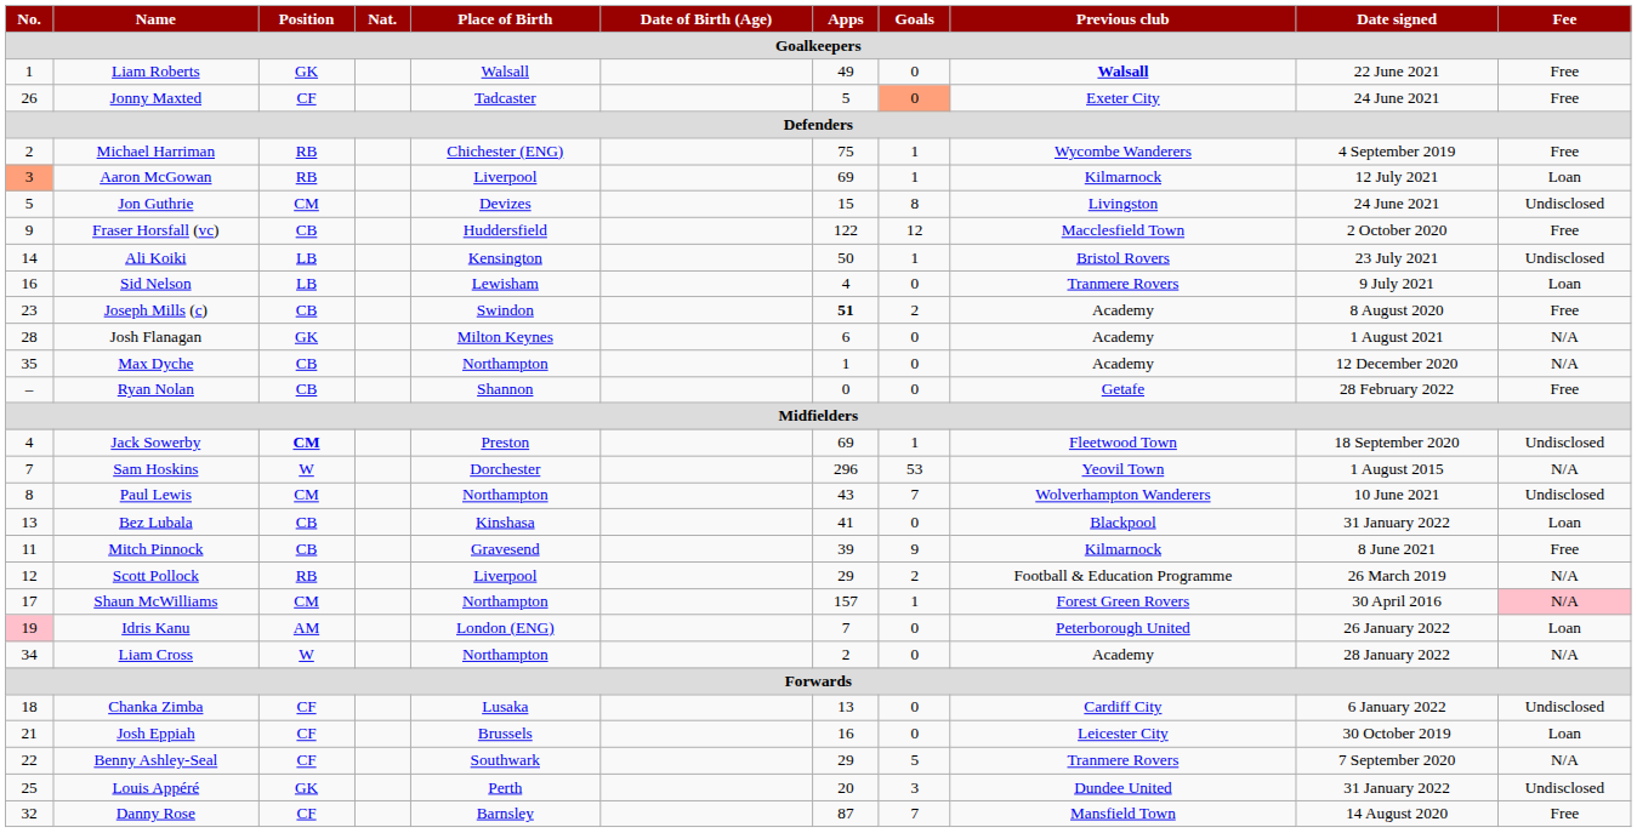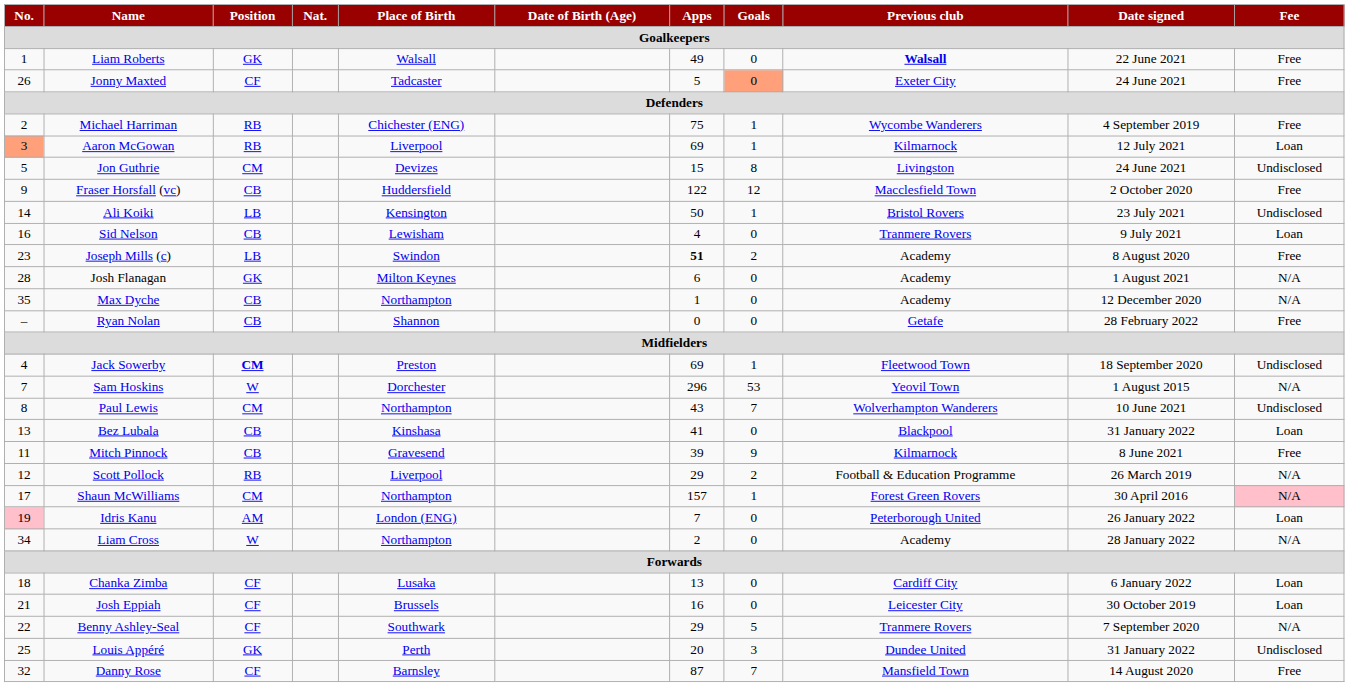 <table class="wikitable" style="text-align:center; font-size:90%; width:92%;">
 <tr>
 <th style="background:#900; color:#FFF; text-align:center;">No.</th>
 <th style="background:#900; color:#FFF; text-align:center;">Name</th>
 <th style="background:#900; color:#FFF; text-align:center;">Position</th>
 <th style="background:#900; color:#FFF; text-align:center;">Nat.</th>
 <th style="background:#900; color:#FFF; text-align:center;">Place of Birth</th>
 <th style="background:#900; color:#FFF; text-align:center;">Date of Birth (Age)</th>
 <th style="background:#900; color:#FFF; text-align:center;">Apps</th>
 <th style="background:#900; color:#FFF; text-align:center;">Goals</th>
 <th style="background:#900; color:#FFF; text-align:center;">Previous club</th>
 <th style="background:#900; color:#FFF; text-align:center;">Date signed</th>
 <th style="background:#900; color:#FFF; text-align:center;">Fee</th>
 </tr>
 <tr>
 <th colspan="14" style="background:#dcdcdc; text-align:center;">Goalkeepers</th>
 </tr>
 <tr>
 <td>1</td>
 <td><a href='#'>Liam Roberts</a></td>
 <td><a href='#'>GK</a></td>
 <td></td>
 <td><a href='#'>Walsall</a></td>
 <td></td>
 <td>49</td>
 <td>0</td>
 <td><strong><a href='#'>Walsall</a></strong></td>
 <td>22 June 2021</td>
 <td>Free</td>
 </tr>
 <tr>
 <td>26</td>
 <td><a href='#'>Jonny Maxted</a></td>
 <td><a href='#'>CF</a></td>
 <td></td>
 <td><a href='#'>Tadcaster</a></td>
 <td></td>
 <td>5</td>
 <td style="background: lightsalmon;">0</td>
 <td><a href='#'>Exeter City</a></td>
 <td>24 June 2021</td>
 <td>Free</td>
 </tr>
 <tr>
 <th colspan="14" style="background:#dcdcdc; text-align:center;">Defenders</th>
 </tr>
 <tr>
 <td>2</td>
 <td><a href='#'>Michael Harriman</a></td>
 <td><a href='#'>RB</a></td>
 <td></td>
 <td><a href='#'>Chichester (ENG)</a></td>
 <td></td>
 <td>75</td>
 <td>1</td>
 <td><a href='#'>Wycombe Wanderers</a></td>
 <td>4 September 2019</td>
 <td>Free</td>
 </tr>
 <tr>
 <td style="background: lightsalmon;">3</td>
 <td><a href='#'>Aaron McGowan</a></td>
 <td><a href='#'>RB</a></td>
 <td></td>
 <td><a href='#'>Liverpool</a></td>
 <td></td>
 <td>69</td>
 <td>1</td>
 <td><a href='#'>Kilmarnock</a></td>
 <td>12 July 2021</td>
 <td>Loan</td>
 </tr>
 <tr>
 <td>5</td>
 <td><a href='#'>Jon Guthrie</a></td>
 <td><a href='#'>CM</a></td>
 <td></td>
 <td><a href='#'>Devizes</a></td>
 <td></td>
 <td>15</td>
 <td>8</td>
 <td><a href='#'>Livingston</a></td>
 <td>24 June 2021</td>
 <td>Undisclosed</td>
 </tr>
 <tr>
 <td>9</td>
 <td><a href='#'>Fraser Horsfall</a> (<a href='#'>vc</a>)</td>
 <td><a href='#'>CB</a></td>
 <td></td>
 <td><a href='#'>Huddersfield</a></td>
 <td></td>
 <td>122</td>
 <td>12</td>
 <td><a href='#'>Macclesfield Town</a></td>
 <td>2 October 2020</td>
 <td>Free</td>
 </tr>
 <tr>
 <td>14</td>
 <td><a href='#'>Ali Koiki</a></td>
 <td><a href='#'>LB</a></td>
 <td></td>
 <td><a href='#'>Kensington</a></td>
 <td></td>
 <td>50</td>
 <td>1</td>
 <td><a href='#'>Bristol Rovers</a></td>
 <td>23 July 2021</td>
 <td>Undisclosed</td>
 </tr>
 <tr>
 <td>16</td>
 <td><a href='#'>Sid Nelson</a></td>
-<td><a href='#'>LB</a></td>
+<td><a href='#'>CB</a></td>
 <td></td>
 <td><a href='#'>Lewisham</a></td>
 <td></td>
 <td>4</td>
 <td>0</td>
 <td><a href='#'>Tranmere Rovers</a></td>
 <td>9 July 2021</td>
 <td>Loan</td>
 </tr>
 <tr>
 <td>23</td>
 <td><a href='#'>Joseph Mills</a> (<a href='#'>c</a>)</td>
-<td><a href='#'>CB</a></td>
+<td><a href='#'>LB</a></td>
 <td></td>
 <td><a href='#'>Swindon</a></td>
 <td></td>
 <td><strong>51</strong></td>
 <td>2</td>
 <td>Academy</td>
 <td>8 August 2020</td>
 <td>Free</td>
 </tr>
 <tr>
 <td>28</td>
 <td>Josh Flanagan</td>
 <td><a href='#'>GK</a></td>
 <td></td>
 <td><a href='#'>Milton Keynes</a></td>
 <td></td>
 <td>6</td>
 <td>0</td>
 <td>Academy</td>
 <td>1 August 2021</td>
 <td>N/A</td>
 </tr>
 <tr>
 <td>35</td>
 <td><a href='#'>Max Dyche</a></td>
 <td><a href='#'>CB</a></td>
 <td></td>
 <td><a href='#'>Northampton</a></td>
 <td></td>
 <td>1</td>
 <td>0</td>
 <td>Academy</td>
 <td>12 December 2020</td>
 <td>N/A</td>
 </tr>
 <tr>
 <td>–</td>
 <td><a href='#'>Ryan Nolan</a></td>
 <td><a href='#'>CB</a></td>
 <td></td>
 <td><a href='#'>Shannon</a></td>
 <td></td>
 <td>0</td>
 <td>0</td>
 <td><a href='#'>Getafe</a></td>
 <td>28 February 2022</td>
 <td>Free</td>
 </tr>
 <tr>
 <th colspan="14" style="background:#dcdcdc; text-align:center;">Midfielders</th>
 </tr>
 <tr>
 <td>4</td>
 <td><a href='#'>Jack Sowerby</a></td>
 <td><strong><a href='#'>CM</a></strong></td>
 <td></td>
 <td><a href='#'>Preston</a></td>
 <td></td>
 <td>69</td>
 <td>1</td>
 <td><a href='#'>Fleetwood Town</a></td>
 <td>18 September 2020</td>
 <td>Undisclosed</td>
 </tr>
 <tr>
 <td>7</td>
 <td><a href='#'>Sam Hoskins</a></td>
 <td><a href='#'>W</a></td>
 <td></td>
 <td><a href='#'>Dorchester</a></td>
 <td></td>
 <td>296</td>
 <td>53</td>
 <td><a href='#'>Yeovil Town</a></td>
 <td>1 August 2015</td>
 <td>N/A</td>
 </tr>
 <tr>
 <td>8</td>
 <td><a href='#'>Paul Lewis</a></td>
 <td><a href='#'>CM</a></td>
 <td></td>
 <td><a href='#'>Northampton</a></td>
 <td></td>
 <td>43</td>
 <td>7</td>
 <td><a href='#'>Wolverhampton Wanderers</a></td>
 <td>10 June 2021</td>
 <td>Undisclosed</td>
 </tr>
 <tr>
 <td>13</td>
 <td><a href='#'>Bez Lubala</a></td>
 <td><a href='#'>CB</a></td>
 <td></td>
 <td><a href='#'>Kinshasa</a></td>
 <td></td>
 <td>41</td>
 <td>0</td>
 <td><a href='#'>Blackpool</a></td>
 <td>31 January 2022</td>
 <td>Loan</td>
 </tr>
 <tr>
 <td>11</td>
 <td><a href='#'>Mitch Pinnock</a></td>
 <td><a href='#'>CB</a></td>
 <td></td>
 <td><a href='#'>Gravesend</a></td>
 <td></td>
 <td>39</td>
 <td>9</td>
 <td><a href='#'>Kilmarnock</a></td>
 <td>8 June 2021</td>
 <td>Free</td>
 </tr>
 <tr>
 <td>12</td>
 <td><a href='#'>Scott Pollock</a></td>
 <td><a href='#'>RB</a></td>
 <td></td>
 <td><a href='#'>Liverpool</a></td>
 <td></td>
 <td>29</td>
 <td>2</td>
 <td>Football & Education Programme</td>
 <td>26 March 2019</td>
 <td>N/A</td>
 </tr>
 <tr>
 <td>17</td>
 <td><a href='#'>Shaun McWilliams</a></td>
 <td><a href='#'>CM</a></td>
 <td></td>
 <td><a href='#'>Northampton</a></td>
 <td></td>
 <td>157</td>
 <td>1</td>
 <td><a href='#'>Forest Green Rovers</a></td>
 <td>30 April 2016</td>
 <td style="background: pink;">N/A</td>
 </tr>
 <tr>
 <td style="background: pink;">19</td>
 <td><a href='#'>Idris Kanu</a></td>
 <td><a href='#'>AM</a></td>
 <td></td>
 <td><a href='#'>London (ENG)</a></td>
 <td></td>
 <td>7</td>
 <td>0</td>
 <td><a href='#'>Peterborough United</a></td>
 <td>26 January 2022</td>
 <td>Loan</td>
 </tr>
 <tr>
 <td>34</td>
 <td><a href='#'>Liam Cross</a></td>
 <td><a href='#'>W</a></td>
 <td></td>
 <td><a href='#'>Northampton</a></td>
 <td></td>
 <td>2</td>
 <td>0</td>
 <td>Academy</td>
 <td>28 January 2022</td>
 <td>N/A</td>
 </tr>
 <tr>
 <th colspan="14" style="background:#dcdcdc; text-align:center;">Forwards</th>
 </tr>
 <tr>
 <td>18</td>
 <td><a href='#'>Chanka Zimba</a></td>
 <td><a href='#'>CF</a></td>
 <td></td>
 <td><a href='#'>Lusaka</a></td>
 <td></td>
 <td>13</td>
 <td>0</td>
 <td><a href='#'>Cardiff City</a></td>
 <td>6 January 2022</td>
-<td>Undisclosed</td>
+<td>Loan</td>
 </tr>
 <tr>
 <td>21</td>
 <td><a href='#'>Josh Eppiah</a></td>
 <td><a href='#'>CF</a></td>
 <td></td>
 <td><a href='#'>Brussels</a></td>
 <td></td>
 <td>16</td>
 <td>0</td>
 <td><a href='#'>Leicester City</a></td>
 <td>30 October 2019</td>
 <td>Loan</td>
 </tr>
 <tr>
 <td>22</td>
 <td><a href='#'>Benny Ashley-Seal</a></td>
 <td><a href='#'>CF</a></td>
 <td></td>
 <td><a href='#'>Southwark</a></td>
 <td></td>
 <td>29</td>
 <td>5</td>
 <td><a href='#'>Tranmere Rovers</a></td>
 <td>7 September 2020</td>
 <td>N/A</td>
 </tr>
 <tr>
 <td>25</td>
 <td><a href='#'>Louis Appéré</a></td>
 <td><a href='#'>GK</a></td>
 <td></td>
 <td><a href='#'>Perth</a></td>
 <td></td>
 <td>20</td>
 <td>3</td>
 <td><a href='#'>Dundee United</a></td>
 <td>31 January 2022</td>
 <td>Undisclosed</td>
 </tr>
 <tr>
 <td>32</td>
 <td><a href='#'>Danny Rose</a></td>
 <td><a href='#'>CF</a></td>
 <td></td>
 <td><a href='#'>Barnsley</a></td>
 <td></td>
 <td>87</td>
 <td>7</td>
 <td><a href='#'>Mansfield Town</a></td>
 <td>14 August 2020</td>
 <td>Free</td>
 </tr>
 </table>
